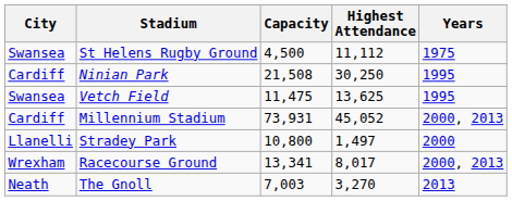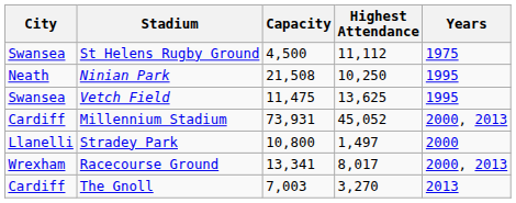 <table class = "wikitable">
 <tr>
 <th>City</th>
 <th>Stadium</th>
 <th>Capacity</th>
 <th>Highest<br>Attendance</th>
 <th>Years</th>
 </tr>
 <tr>
 <td><a href='#'>Swansea</a></td>
 <td><a href='#'>St Helens Rugby Ground</a></td>
 <td>4,500</td>
 <td>11,112</td>
 <td><a href='#'>1975</a></td>
 </tr>
 <tr>
-<td><a href='#'>Cardiff</a></td>
+<td><a href='#'>Neath</a></td>
 <td><em><a href='#'>Ninian Park</a></em></td>
 <td>21,508</td>
-<td>30,250</td>
+<td>10,250</td>
 <td><a href='#'>1995</a></td>
 </tr>
 <tr>
 <td><a href='#'>Swansea</a></td>
 <td><em><a href='#'>Vetch Field</a></em></td>
 <td>11,475</td>
 <td>13,625</td>
 <td><a href='#'>1995</a></td>
 </tr>
 <tr>
 <td><a href='#'>Cardiff</a></td>
 <td><a href='#'>Millennium Stadium</a></td>
 <td>73,931</td>
 <td>45,052</td>
 <td><a href='#'>2000</a>, <a href='#'>2013</a></td>
 </tr>
 <tr>
 <td><a href='#'>Llanelli</a></td>
 <td><a href='#'>Stradey Park</a></td>
 <td>10,800</td>
 <td>1,497</td>
 <td><a href='#'>2000</a></td>
 </tr>
 <tr>
 <td><a href='#'>Wrexham</a></td>
 <td><a href='#'>Racecourse Ground</a></td>
 <td>13,341</td>
 <td>8,017</td>
 <td><a href='#'>2000</a>, <a href='#'>2013</a></td>
 </tr>
 <tr>
-<td><a href='#'>Neath</a></td>
+<td><a href='#'>Cardiff</a></td>
 <td><a href='#'>The Gnoll</a></td>
 <td>7,003</td>
 <td>3,270</td>
 <td><a href='#'>2013</a></td>
 </tr>
 </table>
